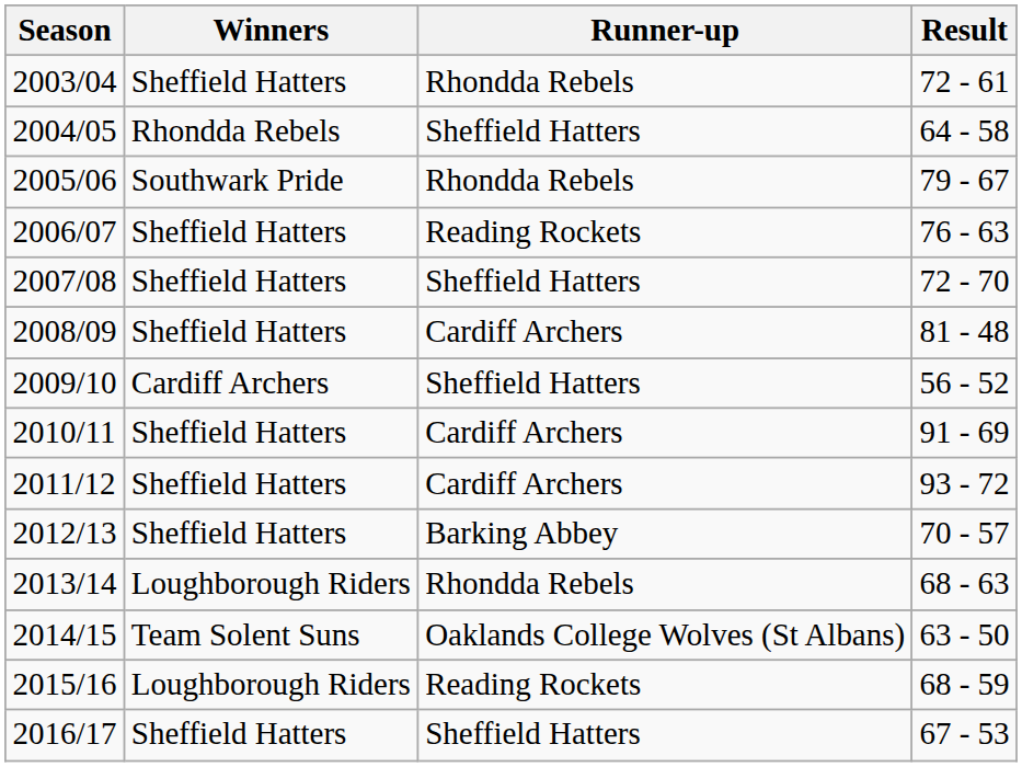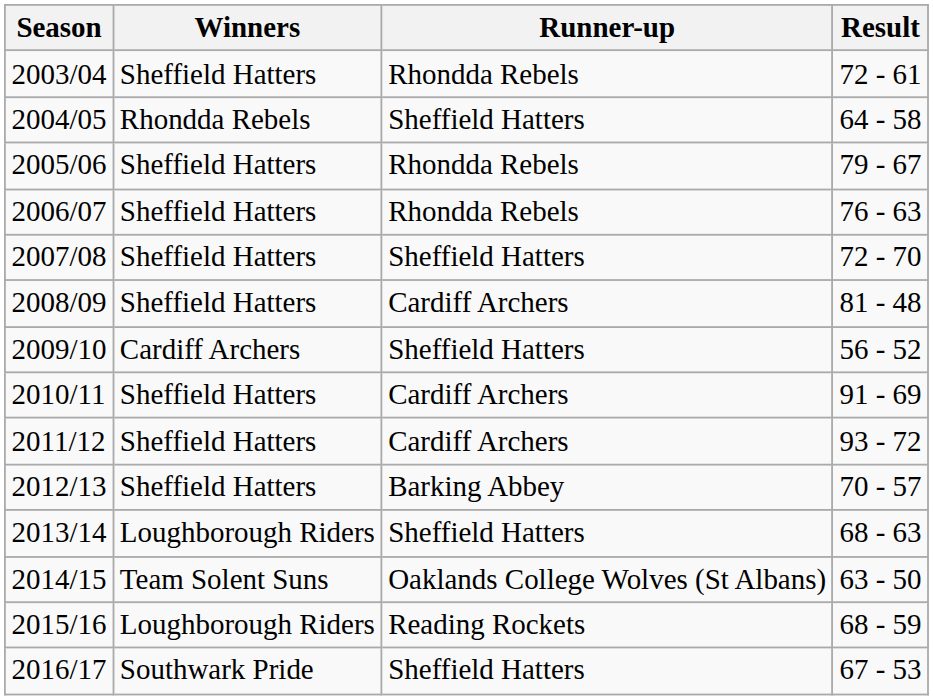 <table class="wikitable" style="text-align:left">
 <tr>
 <th>Season</th>
 <th>Winners</th>
 <th>Runner-up</th>
 <th>Result</th>
 </tr>
 <tr>
 <td>2003/04</td>
 <td>Sheffield Hatters</td>
 <td>Rhondda Rebels</td>
 <td>72 - 61</td>
 </tr>
 <tr>
 <td>2004/05</td>
 <td>Rhondda Rebels</td>
 <td>Sheffield Hatters</td>
 <td>64 - 58</td>
 </tr>
 <tr>
 <td>2005/06</td>
-<td>Southwark Pride</td>
+<td>Sheffield Hatters</td>
 <td>Rhondda Rebels</td>
 <td>79 - 67</td>
 </tr>
 <tr>
 <td>2006/07</td>
 <td>Sheffield Hatters</td>
-<td>Reading Rockets</td>
+<td>Rhondda Rebels</td>
 <td>76 - 63</td>
 </tr>
 <tr>
 <td>2007/08</td>
 <td>Sheffield Hatters</td>
 <td>Sheffield Hatters</td>
 <td>72 - 70</td>
 </tr>
 <tr>
 <td>2008/09</td>
 <td>Sheffield Hatters</td>
 <td>Cardiff Archers</td>
 <td>81 - 48</td>
 </tr>
 <tr>
 <td>2009/10</td>
 <td>Cardiff Archers</td>
 <td>Sheffield Hatters</td>
 <td>56 - 52</td>
 </tr>
 <tr>
 <td>2010/11</td>
 <td>Sheffield Hatters</td>
 <td>Cardiff Archers</td>
 <td>91 - 69</td>
 </tr>
 <tr>
 <td>2011/12</td>
 <td>Sheffield Hatters</td>
 <td>Cardiff Archers</td>
 <td>93 - 72</td>
 </tr>
 <tr>
 <td>2012/13</td>
 <td>Sheffield Hatters</td>
 <td>Barking Abbey</td>
 <td>70 - 57</td>
 </tr>
 <tr>
 <td>2013/14</td>
 <td>Loughborough Riders</td>
-<td>Rhondda Rebels</td>
+<td>Sheffield Hatters</td>
 <td>68 - 63</td>
 </tr>
 <tr>
 <td>2014/15</td>
 <td>Team Solent Suns</td>
 <td>Oaklands College Wolves (St Albans)</td>
 <td>63 - 50</td>
 </tr>
 <tr>
 <td>2015/16</td>
 <td>Loughborough Riders</td>
 <td>Reading Rockets</td>
 <td>68 - 59</td>
 </tr>
 <tr>
 <td>2016/17</td>
-<td>Sheffield Hatters</td>
+<td>Southwark Pride</td>
 <td>Sheffield Hatters</td>
 <td>67 - 53</td>
 </tr>
 </table>
